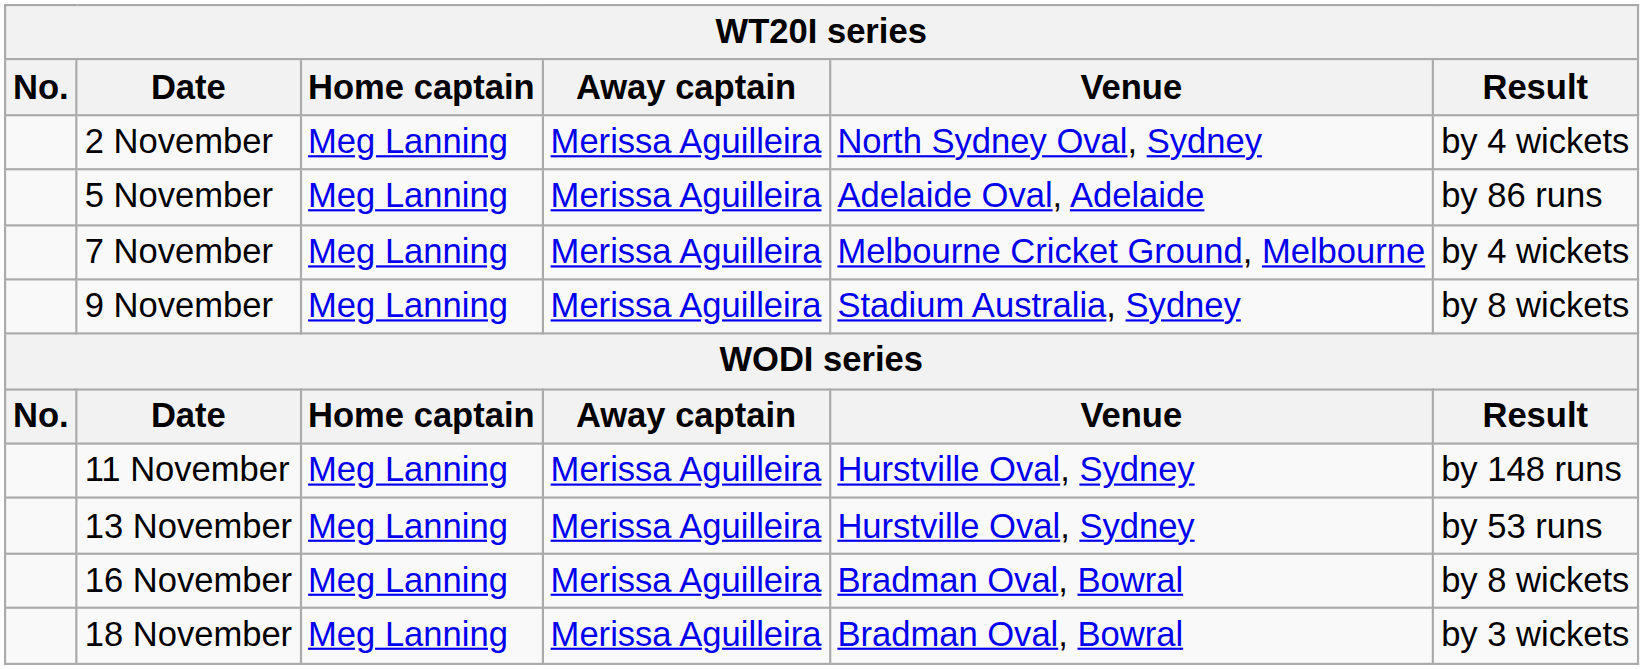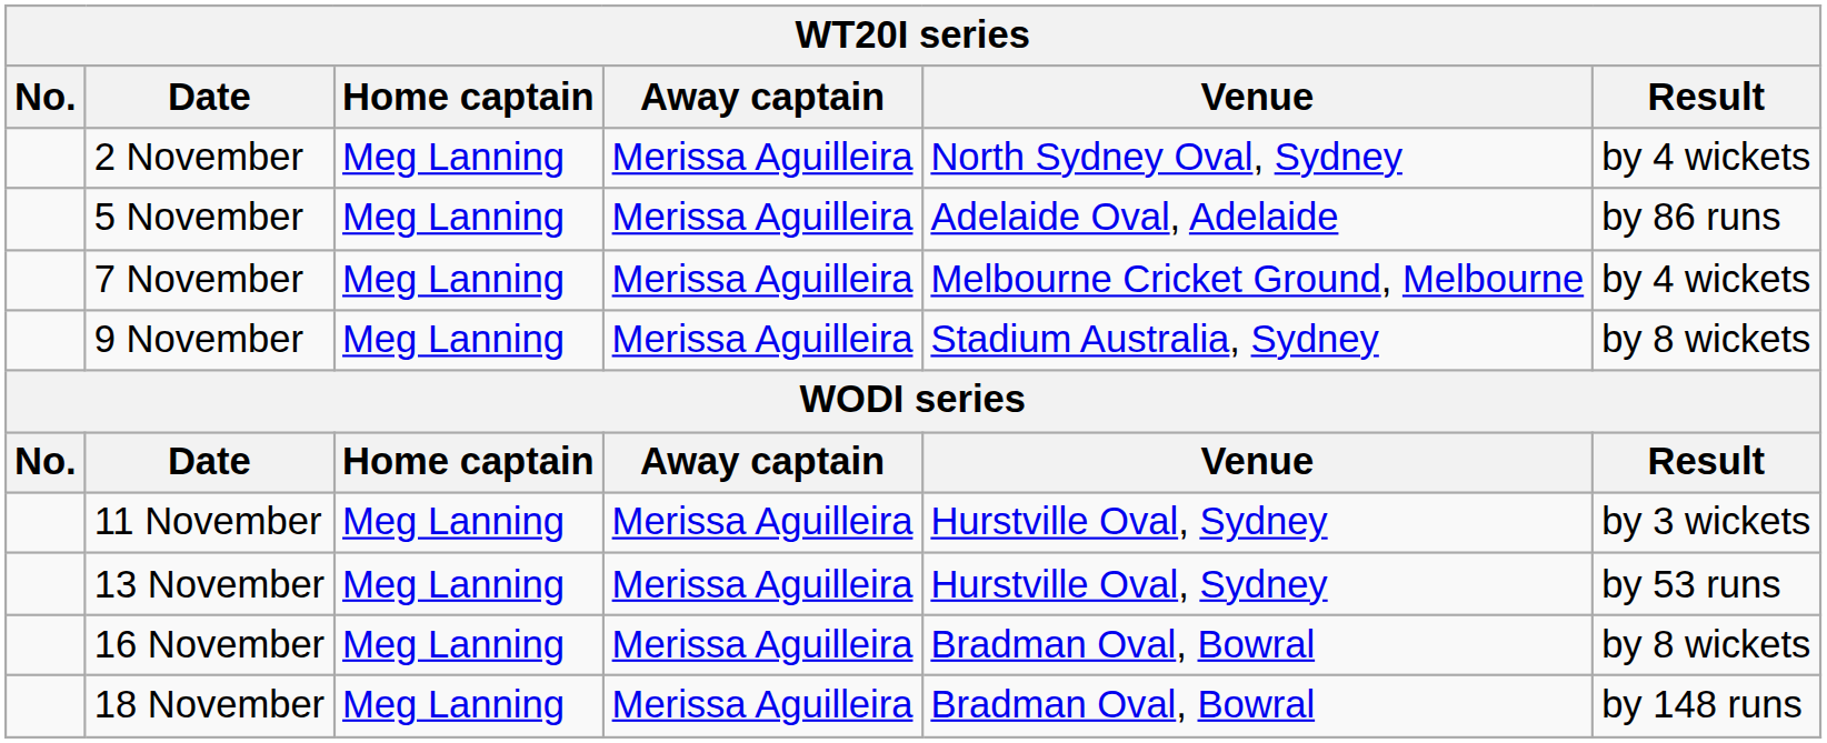 <table class="wikitable">
 <tr>
 <th colspan="9">WT20I series</th>
 </tr>
 <tr>
 <th>No.</th>
 <th>Date</th>
 <th>Home captain</th>
 <th>Away captain</th>
 <th>Venue</th>
 <th>Result</th>
 </tr>
 <tr>
 <td></td>
 <td>2 November</td>
 <td><a href='#'>Meg Lanning</a></td>
 <td><a href='#'>Merissa Aguilleira</a></td>
 <td><a href='#'>North Sydney Oval</a>, <a href='#'>Sydney</a></td>
 <td> by 4 wickets</td>
 </tr>
 <tr>
 <td></td>
 <td>5 November</td>
 <td><a href='#'>Meg Lanning</a></td>
 <td><a href='#'>Merissa Aguilleira</a></td>
 <td><a href='#'>Adelaide Oval</a>, <a href='#'>Adelaide</a></td>
 <td> by 86 runs</td>
 </tr>
 <tr>
 <td></td>
 <td>7 November</td>
 <td><a href='#'>Meg Lanning</a></td>
 <td><a href='#'>Merissa Aguilleira</a></td>
 <td><a href='#'>Melbourne Cricket Ground</a>, <a href='#'>Melbourne</a></td>
 <td> by 4 wickets</td>
 </tr>
 <tr>
 <td></td>
 <td>9 November</td>
 <td><a href='#'>Meg Lanning</a></td>
 <td><a href='#'>Merissa Aguilleira</a></td>
 <td><a href='#'>Stadium Australia</a>, <a href='#'>Sydney</a></td>
 <td> by 8 wickets</td>
 </tr>
 <tr>
 <th colspan="9">WODI series</th>
 </tr>
 <tr>
 <th>No.</th>
 <th>Date</th>
 <th>Home captain</th>
 <th>Away captain</th>
 <th>Venue</th>
 <th>Result</th>
 </tr>
 <tr>
 <td></td>
 <td>11 November</td>
 <td><a href='#'>Meg Lanning</a></td>
 <td><a href='#'>Merissa Aguilleira</a></td>
 <td><a href='#'>Hurstville Oval</a>, <a href='#'>Sydney</a></td>
-<td> by 148 runs</td>
+<td> by 3 wickets</td>
 </tr>
 <tr>
 <td></td>
 <td>13 November</td>
 <td><a href='#'>Meg Lanning</a></td>
 <td><a href='#'>Merissa Aguilleira</a></td>
 <td><a href='#'>Hurstville Oval</a>, <a href='#'>Sydney</a></td>
 <td> by 53 runs</td>
 </tr>
 <tr>
 <td></td>
 <td>16 November</td>
 <td><a href='#'>Meg Lanning</a></td>
 <td><a href='#'>Merissa Aguilleira</a></td>
 <td><a href='#'>Bradman Oval</a>, <a href='#'>Bowral</a></td>
 <td> by 8 wickets</td>
 </tr>
 <tr>
 <td></td>
 <td>18 November</td>
 <td><a href='#'>Meg Lanning</a></td>
 <td><a href='#'>Merissa Aguilleira</a></td>
 <td><a href='#'>Bradman Oval</a>, <a href='#'>Bowral</a></td>
-<td> by 3 wickets</td>
+<td> by 148 runs</td>
 </tr>
 </table>
